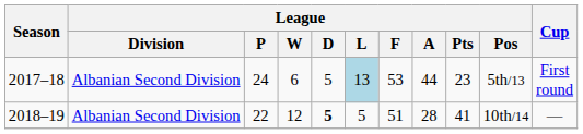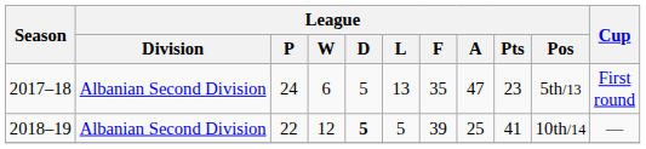 <table class="wikitable" style="font-size:95%; text-align: center;">
 <tr>
 <th rowspan=2>Season</th>
 <th colspan=9>League</th>
 <th rowspan=2 width="30"><a href='#'>Cup</a></th>
 </tr>
 <tr>
 <th>Division</th>
 <th width="25">P</th>
 <th width="25">W</th>
 <th width="25">D</th>
 <th width="25">L</th>
 <th width="25">F</th>
 <th width="25">A</th>
 <th width="25">Pts</th>
 <th width="40">Pos</th>
 </tr>
 <tr>
 <td>2017–18</td>
 <td><a href='#'>Albanian Second Division</a></td>
 <td>24</td>
 <td>6</td>
 <td>5</td>
-<td style="background: lightblue;">13</td>
-<td>53</td>
-<td>44</td>
+<td>13</td>
+<td>35</td>
+<td>47</td>
 <td>23</td>
 <td>5th<small>/13</small></td>
 <td><a href='#'>First round</a></td>
 </tr>
 <tr>
 <td>2018–19</td>
 <td><a href='#'>Albanian Second Division</a></td>
 <td>22</td>
 <td>12</td>
 <td><strong>5</strong></td>
 <td>5</td>
-<td>51</td>
-<td>28</td>
+<td>39</td>
+<td>25</td>
 <td>41</td>
 <td>10th<small>/14</small></td>
 <td align=center>—</td>
 </tr>
 <tr>
 </tr>
 </table>
